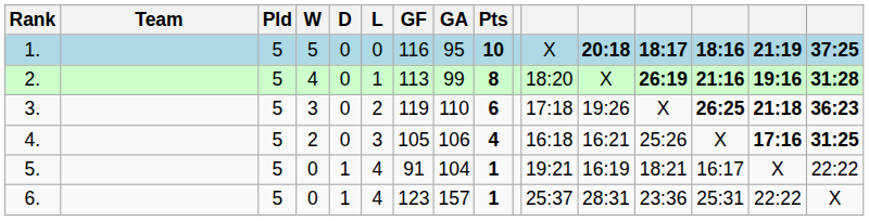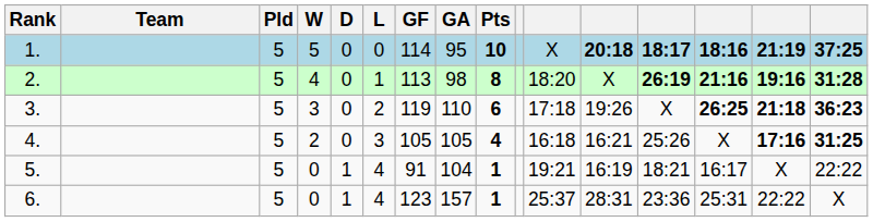 <table class="wikitable">
 <tr>
 <th bgcolor="#efefef">Rank</th>
 <th bgcolor="#efefef" width="160">Team</th>
 <th bgcolor="#efefef" width="20">Pld</th>
 <th bgcolor="#efefef" width="20">W</th>
 <th bgcolor="#efefef" width="20">D</th>
 <th bgcolor="#efefef" width="20">L</th>
 <th bgcolor="#efefef" width="20">GF</th>
 <th bgcolor="#efefef" width="20">GA</th>
 <th bgcolor="#efefef" width="20">Pts</th>
 <th bgcolor="#efefef"></th>
 <th bgcolor="#efefef" width="20"></th>
 <th bgcolor="#efefef" width="20"></th>
 <th bgcolor="#efefef" width="20"></th>
 <th bgcolor="#efefef" width="20"></th>
 <th bgcolor="#efefef" width="20"></th>
 <th bgcolor="#efefef" width="20"></th>
 </tr>
 <tr align=center bgcolor=lightblue>
 <td>1.</td>
 <td align=left></td>
 <td>5</td>
 <td>5</td>
 <td>0</td>
 <td>0</td>
-<td>116</td>
+<td>114</td>
 <td>95</td>
 <td><strong>10</strong></td>
 <td></td>
 <td>X</td>
 <td><strong>20:18</strong></td>
 <td><strong>18:17</strong></td>
 <td><strong>18:16</strong></td>
 <td><strong>21:19</strong></td>
 <td><strong>37:25</strong></td>
 </tr>
 <tr align=center bgcolor="#ccffcc">
 <td>2.</td>
 <td align=left></td>
 <td>5</td>
 <td>4</td>
 <td>0</td>
 <td>1</td>
 <td>113</td>
-<td>99</td>
+<td>98</td>
 <td><strong>8</strong></td>
 <td></td>
 <td>18:20</td>
 <td>X</td>
 <td><strong>26:19</strong></td>
 <td><strong>21:16</strong></td>
 <td><strong>19:16</strong></td>
 <td><strong>31:28</strong></td>
 </tr>
 <tr align=center>
 <td>3.</td>
 <td align=left></td>
 <td>5</td>
 <td>3</td>
 <td>0</td>
 <td>2</td>
 <td>119</td>
 <td>110</td>
 <td><strong>6</strong></td>
 <td></td>
 <td>17:18</td>
 <td>19:26</td>
 <td>X</td>
 <td><strong>26:25</strong></td>
 <td><strong>21:18</strong></td>
 <td><strong>36:23</strong></td>
 </tr>
 <tr align=center>
 <td>4.</td>
 <td align=left></td>
 <td>5</td>
 <td>2</td>
 <td>0</td>
 <td>3</td>
 <td>105</td>
-<td>106</td>
+<td>105</td>
 <td><strong>4</strong></td>
 <td></td>
 <td>16:18</td>
 <td>16:21</td>
 <td>25:26</td>
 <td>X</td>
 <td><strong>17:16</strong></td>
 <td><strong>31:25</strong></td>
 </tr>
 <tr align=center>
 <td>5.</td>
 <td align=left></td>
 <td>5</td>
 <td>0</td>
 <td>1</td>
 <td>4</td>
 <td>91</td>
 <td>104</td>
 <td><strong>1</strong></td>
 <td></td>
 <td>19:21</td>
 <td>16:19</td>
 <td>18:21</td>
 <td>16:17</td>
 <td>X</td>
 <td>22:22</td>
 </tr>
 <tr align=center>
 <td>6.</td>
 <td align=left></td>
 <td>5</td>
 <td>0</td>
 <td>1</td>
 <td>4</td>
 <td>123</td>
 <td>157</td>
 <td><strong>1</strong></td>
 <td></td>
 <td>25:37</td>
 <td>28:31</td>
 <td>23:36</td>
 <td>25:31</td>
 <td>22:22</td>
 <td>X</td>
 </tr>
 </table>
